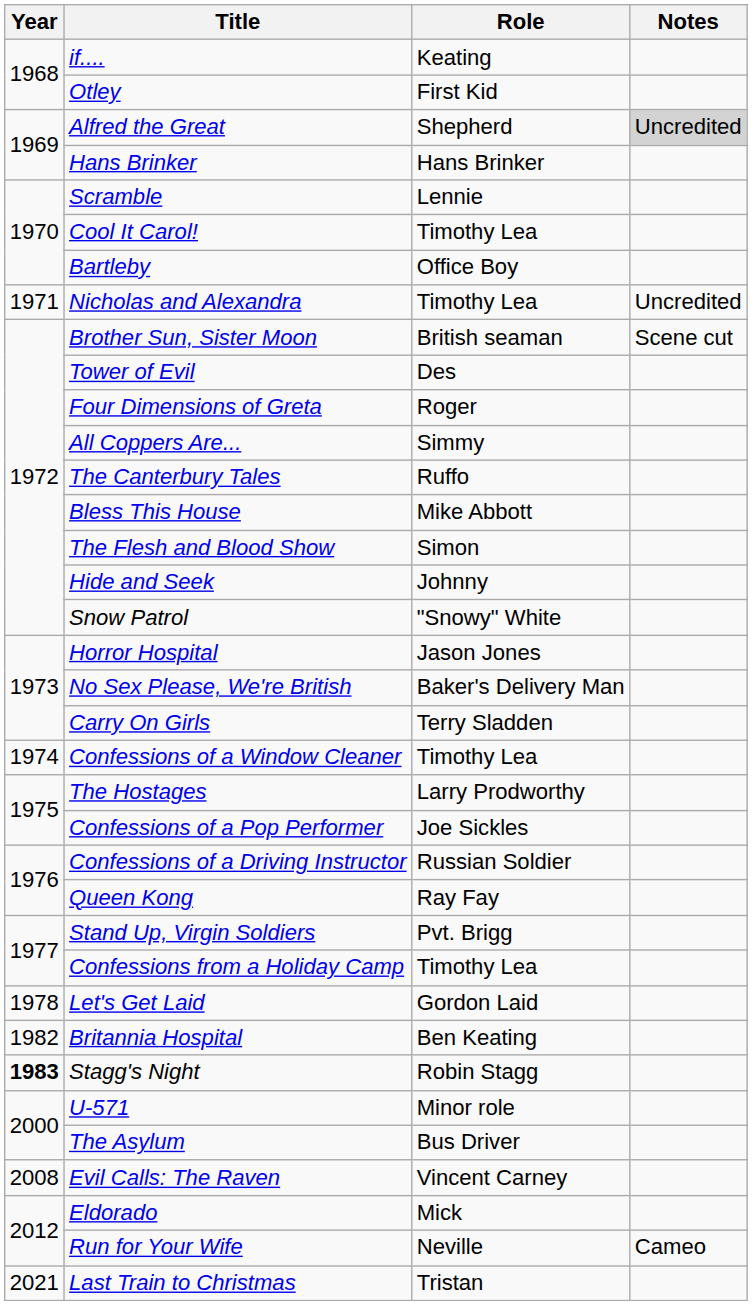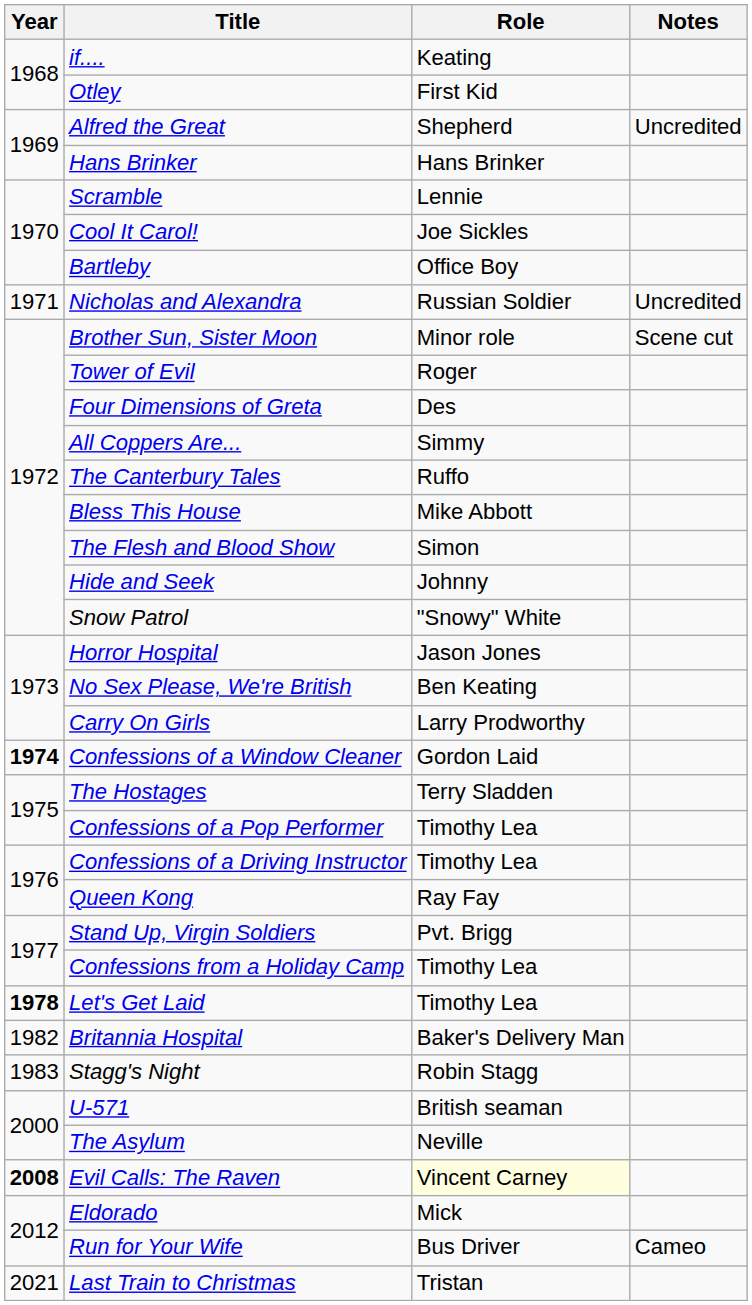 <table class="wikitable plainrwheaders">
 <tr>
 <th>Year</th>
 <th>Title</th>
 <th>Role</th>
 <th class="unsortable">Notes</th>
 </tr>
 <tr>
 <td rowspan="2">1968</td>
 <td><em><a href='#'>if....</a></em></td>
 <td>Keating</td>
 <td></td>
 </tr>
 <tr>
 <td><em><a href='#'>Otley</a></em></td>
 <td>First Kid</td>
 <td></td>
 </tr>
 <tr>
 <td rowspan="2">1969</td>
 <td><em><a href='#'>Alfred the Great</a></em></td>
 <td>Shepherd</td>
-<td style="background: lightgrey;">Uncredited</td>
+<td>Uncredited</td>
 </tr>
 <tr>
 <td><em><a href='#'>Hans Brinker</a></em></td>
 <td>Hans Brinker</td>
 <td></td>
 </tr>
 <tr>
 <td rowspan="3">1970</td>
 <td><em><a href='#'>Scramble</a></em></td>
 <td>Lennie</td>
 <td></td>
 </tr>
 <tr>
 <td><em><a href='#'>Cool It Carol!</a></em></td>
-<td>Timothy Lea</td>
+<td>Joe Sickles</td>
 <td></td>
 </tr>
 <tr>
 <td><em><a href='#'>Bartleby</a></em></td>
 <td>Office Boy</td>
 <td></td>
 </tr>
 <tr>
 <td>1971</td>
 <td><em><a href='#'>Nicholas and Alexandra</a></em></td>
-<td>Timothy Lea</td>
+<td>Russian Soldier</td>
 <td>Uncredited</td>
 </tr>
 <tr>
 <td rowspan="9">1972</td>
 <td><em><a href='#'>Brother Sun, Sister Moon</a></em></td>
-<td>British seaman</td>
+<td>Minor role</td>
 <td>Scene cut</td>
 </tr>
 <tr>
 <td><em><a href='#'>Tower of Evil</a></em></td>
-<td>Des</td>
+<td>Roger</td>
 <td></td>
 </tr>
 <tr>
 <td><em><a href='#'>Four Dimensions of Greta</a></em></td>
-<td>Roger</td>
+<td>Des</td>
 <td></td>
 </tr>
 <tr>
 <td><em><a href='#'>All Coppers Are...</a></em></td>
 <td>Simmy</td>
 <td></td>
 </tr>
 <tr>
 <td><em><a href='#'>The Canterbury Tales</a></em></td>
 <td>Ruffo</td>
 <td></td>
 </tr>
 <tr>
 <td><em><a href='#'>Bless This House</a></em></td>
 <td>Mike Abbott</td>
 <td></td>
 </tr>
 <tr>
 <td><em><a href='#'>The Flesh and Blood Show</a></em></td>
 <td>Simon</td>
 <td></td>
 </tr>
 <tr>
 <td><em><a href='#'>Hide and Seek</a></em></td>
 <td>Johnny</td>
 <td></td>
 </tr>
 <tr>
 <td><em>Snow Patrol</em></td>
 <td>"Snowy" White</td>
 <td></td>
 </tr>
 <tr>
 <td rowspan="3">1973</td>
 <td><em><a href='#'>Horror Hospital</a></em></td>
 <td>Jason Jones</td>
 <td></td>
 </tr>
 <tr>
 <td><em><a href='#'>No Sex Please, We're British</a></em></td>
-<td>Baker's Delivery Man</td>
+<td>Ben Keating</td>
 <td></td>
 </tr>
 <tr>
 <td><em><a href='#'>Carry On Girls</a></em></td>
-<td>Terry Sladden</td>
+<td>Larry Prodworthy</td>
 <td></td>
 </tr>
 <tr>
-<td>1974</td>
+<td><strong>1974</strong></td>
 <td><em><a href='#'>Confessions of a Window Cleaner</a></em></td>
-<td>Timothy Lea</td>
+<td>Gordon Laid</td>
 <td></td>
 </tr>
 <tr>
 <td rowspan="2">1975</td>
 <td><em><a href='#'>The Hostages</a></em></td>
-<td>Larry Prodworthy</td>
+<td>Terry Sladden</td>
 <td></td>
 </tr>
 <tr>
 <td><em><a href='#'>Confessions of a Pop Performer</a></em></td>
-<td>Joe Sickles</td>
+<td>Timothy Lea</td>
 <td></td>
 </tr>
 <tr>
 <td rowspan="2">1976</td>
 <td><em><a href='#'>Confessions of a Driving Instructor</a></em></td>
-<td>Russian Soldier</td>
+<td>Timothy Lea</td>
 <td></td>
 </tr>
 <tr>
 <td><em><a href='#'>Queen Kong</a></em></td>
 <td>Ray Fay</td>
 <td></td>
 </tr>
 <tr>
 <td rowspan="2">1977</td>
 <td><em><a href='#'>Stand Up, Virgin Soldiers</a></em></td>
 <td>Pvt. Brigg</td>
 <td></td>
 </tr>
 <tr>
 <td><em><a href='#'>Confessions from a Holiday Camp</a></em></td>
 <td>Timothy Lea</td>
 <td></td>
 </tr>
 <tr>
-<td>1978</td>
+<td><strong>1978</strong></td>
 <td><em><a href='#'>Let's Get Laid</a></em></td>
-<td>Gordon Laid</td>
+<td>Timothy Lea</td>
 <td></td>
 </tr>
 <tr>
 <td>1982</td>
 <td><em><a href='#'>Britannia Hospital</a></em></td>
-<td>Ben Keating</td>
+<td>Baker's Delivery Man</td>
 <td></td>
 </tr>
 <tr>
-<td><strong>1983</strong></td>
+<td>1983</td>
 <td><em>Stagg's Night</em></td>
 <td>Robin Stagg</td>
 <td></td>
 </tr>
 <tr>
 <td rowspan="2">2000</td>
 <td><em><a href='#'>U-571</a></em></td>
-<td>Minor role</td>
+<td>British seaman</td>
 <td></td>
 </tr>
 <tr>
 <td><em><a href='#'>The Asylum</a></em></td>
-<td>Bus Driver</td>
+<td>Neville</td>
 <td></td>
 </tr>
 <tr>
-<td>2008</td>
+<td><strong>2008</strong></td>
 <td><em><a href='#'>Evil Calls: The Raven</a></em></td>
-<td>Vincent Carney</td>
+<td style="background: lightyellow;">Vincent Carney</td>
 <td></td>
 </tr>
 <tr>
 <td rowspan=2>2012</td>
 <td><em><a href='#'>Eldorado</a></em></td>
 <td>Mick</td>
 <td></td>
 </tr>
 <tr>
 <td><em><a href='#'>Run for Your Wife</a></em></td>
-<td>Neville</td>
+<td>Bus Driver</td>
 <td>Cameo</td>
 </tr>
 <tr>
 <td>2021</td>
 <td><em><a href='#'>Last Train to Christmas</a></em></td>
 <td>Tristan</td>
 <td></td>
 </tr>
 </table>
